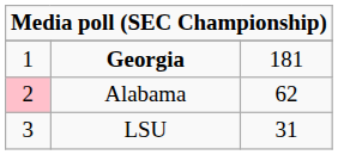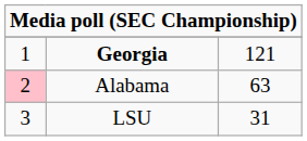 <table class="wikitable">
 <tr align="center">
 <td align="center" Colspan="3"><strong>Media poll (SEC Championship)</strong></td>
 </tr>
 <tr align="center">
 </tr>
 <tr align="center">
 <td>1</td>
 <td><strong>Georgia</strong></td>
-<td>181</td>
+<td>121</td>
 </tr>
 <tr align="center">
 <td style="background: pink;">2</td>
 <td>Alabama</td>
-<td>62</td>
+<td>63</td>
 </tr>
 <tr align="center">
 <td>3</td>
 <td>LSU</td>
 <td>31</td>
 </tr>
 </table>
